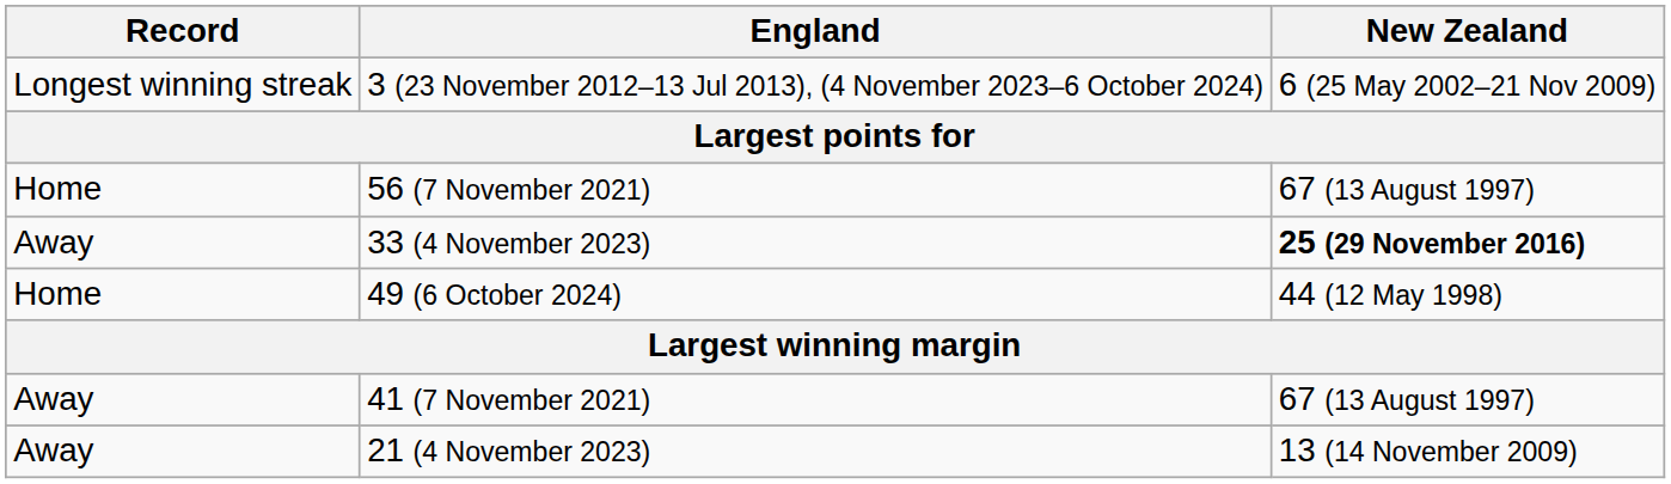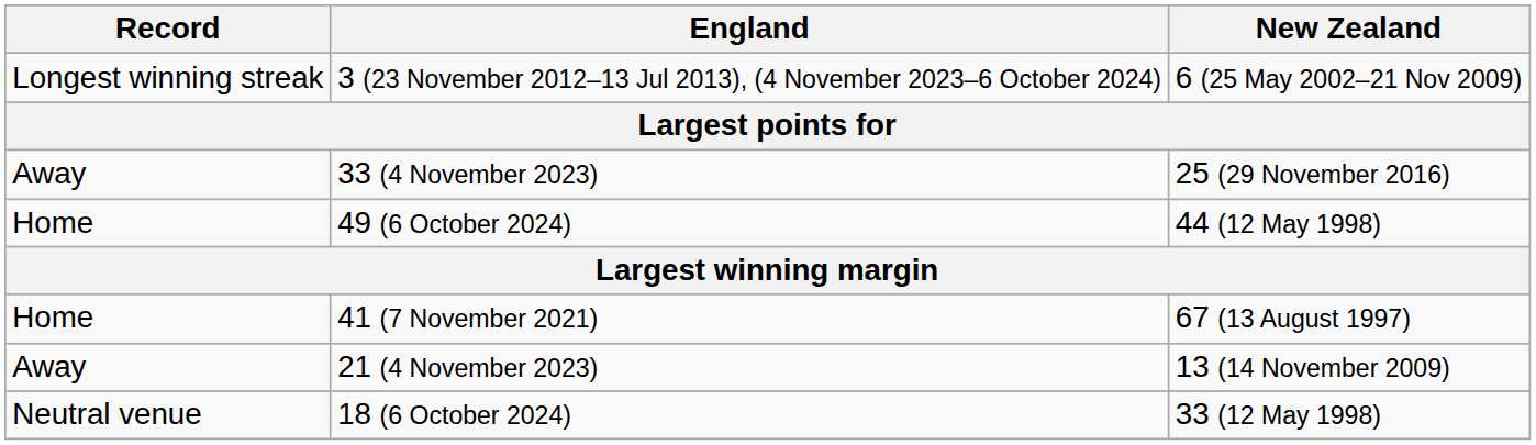 <table class="wikitable">
 <tr>
 <th>Record</th>
 <th>England</th>
 <th>New Zealand</th>
 </tr>
 <tr>
 <td>Longest winning streak</td>
 <td>3 <small>(23 November 2012–13 Jul 2013), (4 November 2023–6 October 2024)</small></td>
 <td>6 <small>(25 May 2002–21 Nov 2009)</small></td>
 </tr>
 <tr>
 <th colspan=3 align=center>Largest points for</th>
 </tr>
 <tr>
-<td>Home</td>
-<td>56 <small>(7 November 2021)</small></td>
-<td>67 <small>(13 August 1997)</small></td>
-</tr>
-<tr>
 <td>Away</td>
 <td>33 <small>(4 November 2023)</small></td>
-<td><strong>25 <small>(29 November 2016)</small></strong></td>
+<td>25 <small>(29 November 2016)</small></td>
 </tr>
 <tr>
 <td>Home</td>
 <td>49 <small>(6 October 2024)</small></td>
 <td>44 <small>(12 May 1998)</small></td>
 </tr>
 <tr>
 <th colspan=3 align=center>Largest winning margin</th>
 </tr>
 <tr>
-<td>Away</td>
+<td>Home</td>
 <td>41 <small>(7 November 2021)</small></td>
 <td>67 <small>(13 August 1997)</small></td>
 </tr>
 <tr>
 <td>Away</td>
 <td>21 <small>(4 November 2023)</small></td>
 <td>13 <small>(14 November 2009)</small></td>
 </tr>
+<tr>
+<td>Neutral venue</td>
+<td>18 <small>(6 October 2024)</small></td>
+<td>33 <small>(12 May 1998)</small></td>
+</tr>
 </table>
